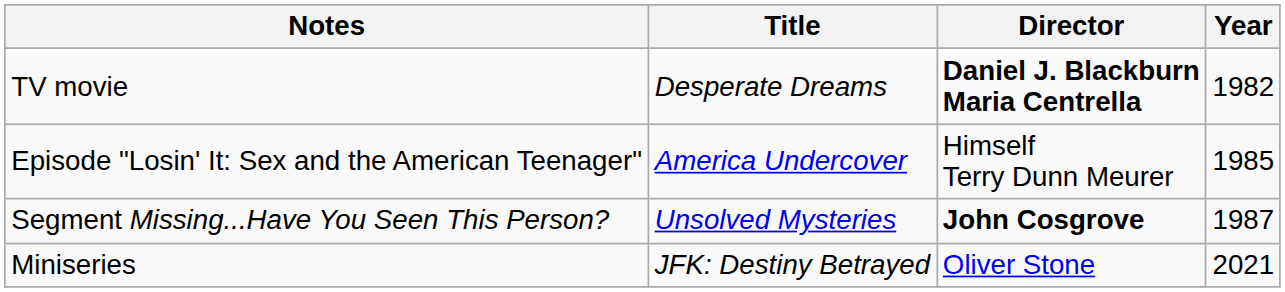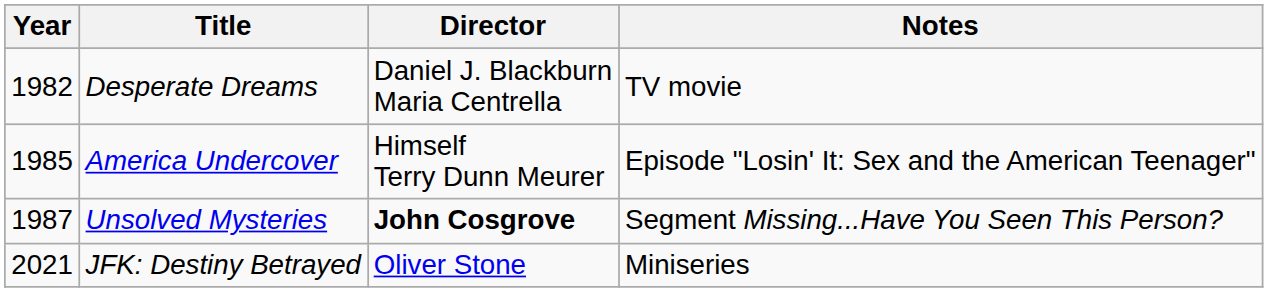 <table class="wikitable">
 <tr>
-<th>Notes</th>
+<th>Year</th>
 <th>Title</th>
 <th>Director</th>
-<th>Year</th>
+<th>Notes</th>
 </tr>
 <tr>
+<td>1982</td>
+<td><em>Desperate Dreams</em></td>
+<td>Daniel J. Blackburn<br>Maria Centrella</td>
 <td>TV movie</td>
-<td><em>Desperate Dreams</em></td>
-<td><strong>Daniel J. Blackburn<br>Maria Centrella</strong></td>
-<td>1982</td>
 </tr>
 <tr>
-<td>Episode "Losin' It: Sex and the American Teenager"</td>
+<td>1985</td>
 <td><em><a href='#'>America Undercover</a></em></td>
 <td>Himself<br>Terry Dunn Meurer</td>
-<td>1985</td>
+<td>Episode "Losin' It: Sex and the American Teenager"</td>
 </tr>
 <tr>
-<td>Segment <em>Missing...Have You Seen This Person?</em></td>
+<td>1987</td>
 <td><em><a href='#'>Unsolved Mysteries</a></em></td>
 <td><strong>John Cosgrove</strong></td>
-<td>1987</td>
+<td>Segment <em>Missing...Have You Seen This Person?</em></td>
 </tr>
 <tr>
-<td>Miniseries</td>
+<td>2021</td>
 <td><em>JFK: Destiny Betrayed</em></td>
 <td><a href='#'>Oliver Stone</a></td>
-<td>2021</td>
+<td>Miniseries</td>
 </tr>
 </table>
